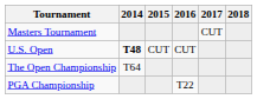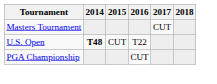 <table class="wikitable" style="font-size:95%;text-align:center;">
 <tr>
 <th>Tournament</th>
 <th>2014</th>
 <th>2015</th>
 <th>2016</th>
 <th>2017</th>
 <th>2018</th>
 </tr>
 <tr>
 <td align=left><a href='#'>Masters Tournament</a></td>
 <td style="background:#eeeeee;"></td>
 <td style="background:#eeeeee;"></td>
 <td style="background:#eeeeee;"></td>
 <td>CUT</td>
 <td style="background:#eeeeee;"></td>
 </tr>
 <tr>
 <td align=left><a href='#'>U.S. Open</a></td>
 <td><strong>T48</strong></td>
 <td>CUT</td>
-<td>CUT</td>
-<td style="background:#eeeeee;"></td>
-<td style="background:#eeeeee;"></td>
-</tr>
-<tr>
-<td align=left><a href='#'>The Open Championship</a></td>
-<td>T64</td>
-<td style="background:#eeeeee;"></td>
-<td style="background:#eeeeee;"></td>
+<td>T22</td>
 <td style="background:#eeeeee;"></td>
 <td style="background:#eeeeee;"></td>
 </tr>
 <tr>
 <td align=left><a href='#'>PGA Championship</a></td>
 <td style="background:#eeeeee;"></td>
 <td style="background:#eeeeee;"></td>
-<td>T22</td>
+<td>CUT</td>
 <td style="background:#eeeeee;"></td>
 <td style="background:#eeeeee;"></td>
 </tr>
 </table>
